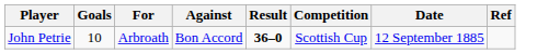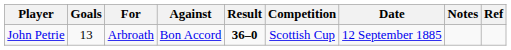 <table class="wikitable" style="text-align:center;">
 <tr>
 <th>Player</th>
 <th>Goals</th>
 <th>For</th>
 <th>Against</th>
 <th>Result</th>
 <th>Competition</th>
 <th>Date</th>
+<th>Notes</th>
 <th>Ref</th>
 </tr>
 <tr>
 <td align="left"><a href='#'>John Petrie</a></td>
-<td>10</td>
+<td>13</td>
 <td><a href='#'>Arbroath</a></td>
 <td><a href='#'>Bon Accord</a></td>
 <td><strong>36–0</strong></td>
 <td><a href='#'>Scottish Cup</a></td>
 <td><a href='#'>12 September 1885</a></td>
 <td></td>
+<td></td>
 </tr>
 </table>
